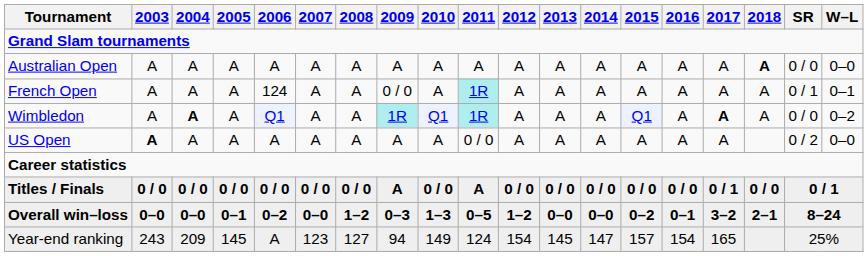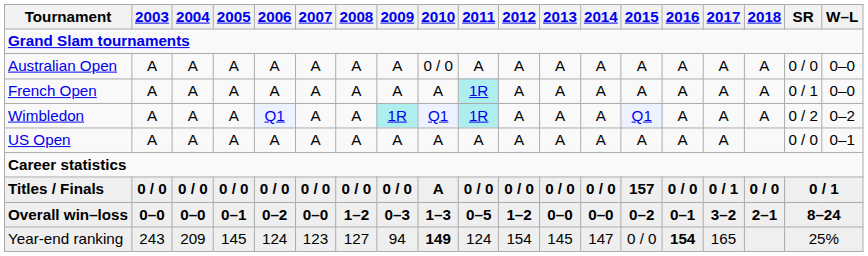 <table class=wikitable style=text-align:center;font-size:97%>
 <tr>
 <th>Tournament</th>
 <th><a href='#'>2003</a></th>
 <th><a href='#'>2004</a></th>
 <th><a href='#'>2005</a></th>
 <th><a href='#'>2006</a></th>
 <th><a href='#'>2007</a></th>
 <th><a href='#'>2008</a></th>
 <th><a href='#'>2009</a></th>
 <th><a href='#'>2010</a></th>
 <th><a href='#'>2011</a></th>
 <th><a href='#'>2012</a></th>
 <th><a href='#'>2013</a></th>
 <th><a href='#'>2014</a></th>
 <th><a href='#'>2015</a></th>
 <th><a href='#'>2016</a></th>
 <th><a href='#'>2017</a></th>
 <th><a href='#'>2018</a></th>
 <th>SR</th>
 <th width=35>W–L</th>
 </tr>
 <tr>
 <td colspan="19" align="left"><strong><a href='#'>Grand Slam tournaments</a></strong></td>
 </tr>
 <tr>
 <td align=left><a href='#'>Australian Open</a></td>
 <td>A</td>
 <td>A</td>
 <td>A</td>
 <td>A</td>
 <td>A</td>
 <td>A</td>
 <td>A</td>
+<td>0 / 0</td>
 <td>A</td>
 <td>A</td>
 <td>A</td>
 <td>A</td>
 <td>A</td>
 <td>A</td>
 <td>A</td>
 <td>A</td>
-<td><strong>A</strong></td>
 <td>0 / 0</td>
 <td>0–0</td>
 </tr>
 <tr>
 <td align=left><a href='#'>French Open</a></td>
 <td>A</td>
 <td>A</td>
 <td>A</td>
-<td>124</td>
 <td>A</td>
 <td>A</td>
-<td>0 / 0</td>
+<td>A</td>
+<td>A</td>
 <td>A</td>
 <td bgcolor=afeeee><a href='#'>1R</a></td>
 <td>A</td>
 <td>A</td>
 <td>A</td>
 <td>A</td>
 <td>A</td>
 <td>A</td>
 <td>A</td>
 <td>0 / 1</td>
-<td>0–1</td>
+<td>0–0</td>
 </tr>
 <tr>
 <td align=left><a href='#'>Wimbledon</a></td>
 <td>A</td>
-<td><strong>A</strong></td>
+<td>A</td>
 <td>A</td>
 <td bgcolor=ecf2ff><a href='#'>Q1</a></td>
 <td>A</td>
 <td>A</td>
 <td bgcolor=afeeee><a href='#'>1R</a></td>
 <td bgcolor=ecf2ff><a href='#'>Q1</a></td>
 <td bgcolor=afeeee><a href='#'>1R</a></td>
 <td>A</td>
 <td>A</td>
 <td>A</td>
 <td bgcolor=ecf2ff><a href='#'>Q1</a></td>
 <td>A</td>
-<td><strong>A</strong></td>
 <td>A</td>
-<td>0 / 0</td>
+<td>A</td>
+<td>0 / 2</td>
 <td>0–2</td>
 </tr>
 <tr>
 <td align=left><a href='#'>US Open</a></td>
-<td><strong>A</strong></td>
 <td>A</td>
 <td>A</td>
 <td>A</td>
 <td>A</td>
 <td>A</td>
 <td>A</td>
 <td>A</td>
-<td>0 / 0</td>
+<td>A</td>
+<td>A</td>
 <td>A</td>
 <td>A</td>
 <td>A</td>
 <td>A</td>
 <td>A</td>
 <td>A</td>
 <td></td>
-<td>0 / 2</td>
-<td>0–0</td>
+<td>0 / 0</td>
+<td>0–1</td>
 </tr>
 <tr>
 <td colspan="19" align="left"><strong>Career statistics</strong></td>
 </tr>
 <tr style="font-weight:bold; background:#efefef;">
 <td style=text-align:left>Titles / Finals</td>
 <td>0 / 0</td>
 <td>0 / 0</td>
 <td>0 / 0</td>
 <td>0 / 0</td>
 <td>0 / 0</td>
 <td>0 / 0</td>
-<td>A</td>
 <td>0 / 0</td>
 <td>A</td>
 <td>0 / 0</td>
 <td>0 / 0</td>
 <td>0 / 0</td>
 <td>0 / 0</td>
+<td>157</td>
 <td>0 / 0</td>
 <td>0 / 1</td>
 <td>0 / 0</td>
 <td colspan=2>0 / 1</td>
 </tr>
 <tr style="font-weight:bold; background:#efefef;">
 <td style=text-align:left>Overall win–loss</td>
 <td>0–0</td>
 <td>0–0</td>
 <td>0–1</td>
 <td>0–2</td>
 <td>0–0</td>
 <td>1–2</td>
 <td>0–3</td>
 <td>1–3</td>
 <td>0–5</td>
 <td>1–2</td>
 <td>0–0</td>
 <td>0–0</td>
 <td>0–2</td>
 <td>0–1</td>
 <td>3–2</td>
 <td>2–1</td>
 <td colspan=2>8–24</td>
 </tr>
 <tr bgcolor=efefef>
 <td style=text-align:left>Year-end ranking</td>
 <td>243</td>
 <td>209</td>
 <td>145</td>
-<td>A</td>
+<td>124</td>
 <td>123</td>
 <td>127</td>
 <td>94</td>
-<td>149</td>
+<td><strong>149</strong></td>
 <td>124</td>
 <td>154</td>
 <td>145</td>
 <td>147</td>
-<td>157</td>
-<td>154</td>
+<td>0 / 0</td>
+<td><strong>154</strong></td>
 <td>165</td>
 <td></td>
 <td colspan=2>25%</td>
 </tr>
 </table>
